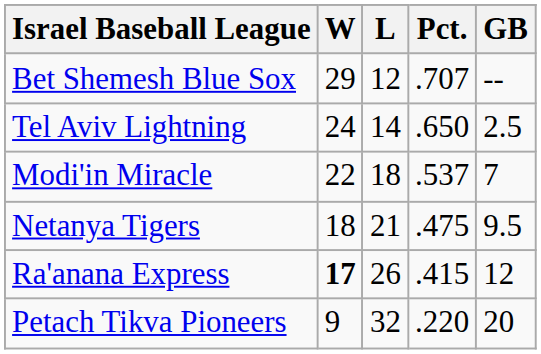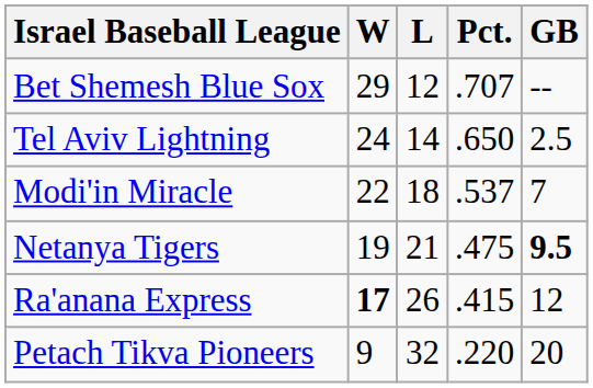 <table class="wikitable">
 <tr align="center" bgcolor="#dddddd">
 <th>Israel Baseball League</th>
 <th>W</th>
 <th>L</th>
 <th>Pct.</th>
 <th>GB</th>
 </tr>
 <tr>
 <td><a href='#'>Bet Shemesh Blue Sox</a></td>
 <td>29</td>
 <td>12</td>
 <td>.707</td>
 <td>--</td>
 </tr>
 <tr>
 <td><a href='#'>Tel Aviv Lightning</a></td>
 <td>24</td>
 <td>14</td>
 <td>.650</td>
 <td>2.5</td>
 </tr>
 <tr>
 <td><a href='#'>Modi'in Miracle</a></td>
 <td>22</td>
 <td>18</td>
 <td>.537</td>
 <td>7</td>
 </tr>
 <tr>
 <td><a href='#'>Netanya Tigers</a></td>
-<td>18</td>
+<td>19</td>
 <td>21</td>
 <td>.475</td>
-<td>9.5</td>
+<td><strong>9.5</strong></td>
 </tr>
 <tr>
 <td><a href='#'>Ra'anana Express</a></td>
 <td><strong>17</strong></td>
 <td>26</td>
 <td>.415</td>
 <td>12</td>
 </tr>
 <tr>
 <td><a href='#'>Petach Tikva Pioneers</a></td>
 <td>9</td>
 <td>32</td>
 <td>.220</td>
 <td>20</td>
 </tr>
 </table>
